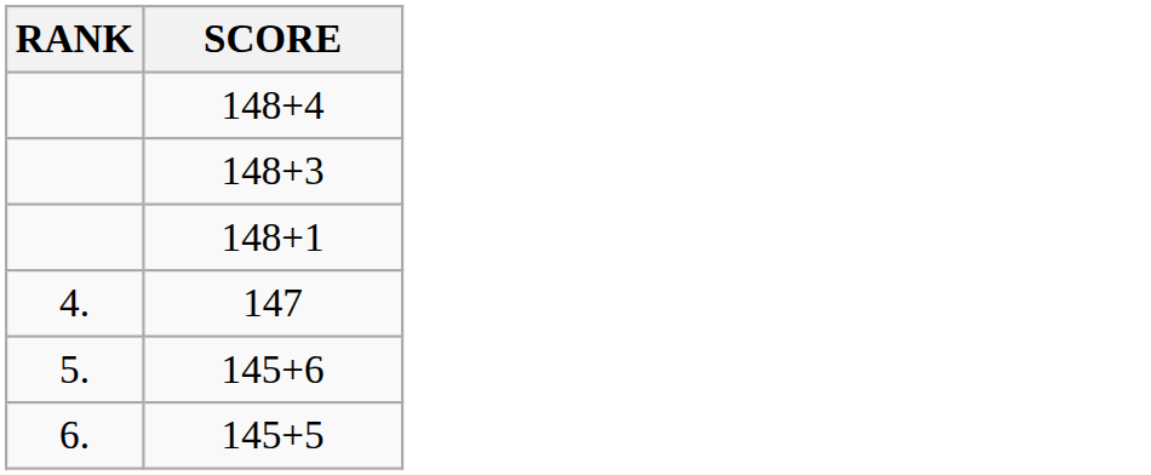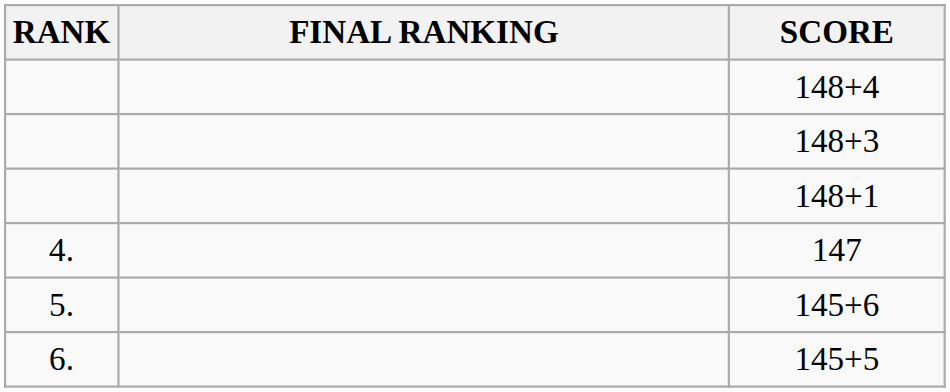 <table class="wikitable" style="font-size:95%;">
 <tr>
 <th>RANK</th>
+<th align="left" style="width: 18em">FINAL RANKING</th>
 <th align="center" style="width: 6em">SCORE</th>
 </tr>
 <tr>
 <td align="center"></td>
+<td></td>
 <td align="center">148+4</td>
 </tr>
 <tr>
 <td align="center"></td>
+<td></td>
 <td align="center">148+3</td>
 </tr>
 <tr>
 <td align="center"></td>
+<td></td>
 <td align="center">148+1</td>
 </tr>
 <tr>
 <td align="center">4.</td>
+<td></td>
 <td align="center">147</td>
 </tr>
 <tr>
 <td align="center">5.</td>
+<td></td>
 <td align="center">145+6</td>
 </tr>
 <tr>
 <td align="center">6.</td>
+<td></td>
 <td align="center">145+5</td>
 </tr>
 </table>
